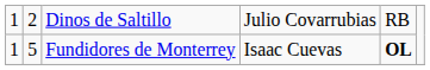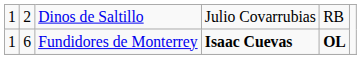 <table class="wikitable">
 <tr>
 <td>1</td>
 <td>2</td>
 <td><a href='#'>Dinos de Saltillo</a></td>
 <td>Julio Covarrubias</td>
 <td>RB</td>
 <td rowspan="2"></td>
 </tr>
 <tr>
 <td>1</td>
-<td>5</td>
+<td>6</td>
 <td><a href='#'>Fundidores de Monterrey</a></td>
-<td>Isaac Cuevas</td>
+<td><strong>Isaac Cuevas</strong></td>
 <td><strong>OL</strong></td>
 </tr>
 <tr>
 </tr>
 </table>
